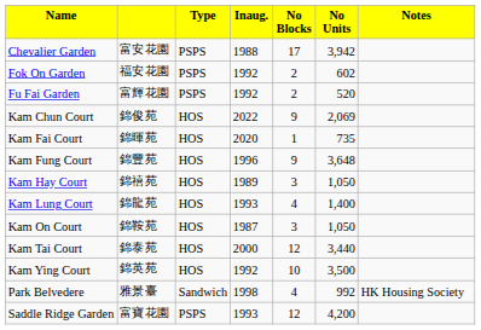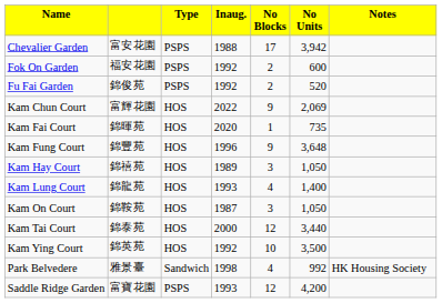 <table class="wikitable">
 <tr style="font-weight:bold;background-color:yellow" align="center">
 <td width="143.25" Height="12.75" valign="top">Name</td>
 <td width="72.75" valign="top"></td>
 <td width="59.25" valign="top">Type</td>
 <td width="48" valign="top">Inaug.</td>
 <td width="48" valign="top">No Blocks</td>
 <td width="48.75" valign="top">No Units</td>
 <td width="150.75" valign="top">Notes</td>
 </tr>
 <tr valign="bottom">
 <td Height="12.75"><a href='#'>Chevalier Garden</a></td>
 <td>富安花園</td>
 <td>PSPS</td>
 <td>1988</td>
 <td align="center">17</td>
 <td align="right">3,942</td>
 <td></td>
 </tr>
 <tr valign="bottom">
 <td Height="12.75"><a href='#'>Fok On Garden</a></td>
 <td>福安花園</td>
 <td>PSPS</td>
 <td>1992</td>
 <td align="center">2</td>
-<td align="right">602</td>
+<td align="right">600</td>
 <td></td>
 </tr>
 <tr valign="bottom">
 <td Height="12.75"><a href='#'>Fu Fai Garden</a></td>
-<td>富輝花園</td>
+<td>錦俊苑</td>
 <td>PSPS</td>
 <td>1992</td>
 <td align="center">2</td>
 <td align="right">520</td>
 <td></td>
 </tr>
 <tr valign="bottom">
 <td Height="12.75">Kam Chun Court</td>
-<td>錦俊苑</td>
+<td>富輝花園</td>
 <td>HOS</td>
 <td>2022</td>
 <td align="center">9</td>
 <td align="right">2,069</td>
 <td></td>
 </tr>
 <tr valign="bottom">
 <td Height="12.75">Kam Fai Court</td>
 <td>錦暉苑</td>
 <td>HOS</td>
 <td>2020</td>
 <td align="center">1</td>
 <td align="right">735</td>
 <td></td>
 </tr>
 <tr valign="bottom">
 <td Height="12.75">Kam Fung Court</td>
 <td>錦豐苑</td>
 <td>HOS</td>
 <td>1996</td>
 <td align="center">9</td>
 <td align="right">3,648</td>
 <td></td>
 </tr>
 <tr valign="bottom">
 <td Height="12.75"><a href='#'>Kam Hay Court</a></td>
 <td>錦禧苑</td>
 <td>HOS</td>
 <td>1989</td>
 <td align="center">3</td>
 <td align="right">1,050</td>
 <td></td>
 </tr>
 <tr valign="bottom">
 <td Height="12.75"><a href='#'>Kam Lung Court</a></td>
 <td>錦龍苑</td>
 <td>HOS</td>
 <td>1993</td>
 <td align="center">4</td>
 <td align="right">1,400</td>
 <td></td>
 </tr>
 <tr valign="bottom">
 <td Height="12.75">Kam On Court</td>
 <td>錦鞍苑</td>
 <td>HOS</td>
 <td>1987</td>
 <td align="center">3</td>
 <td align="right">1,050</td>
 <td></td>
 </tr>
 <tr valign="bottom">
 <td Height="12.75">Kam Tai Court</td>
 <td>錦泰苑</td>
 <td>HOS</td>
 <td>2000</td>
 <td align="center">12</td>
 <td align="right">3,440</td>
 <td></td>
 </tr>
 <tr valign="bottom">
 <td Height="12.75">Kam Ying Court</td>
 <td>錦英苑</td>
 <td>HOS</td>
 <td>1992</td>
 <td align="center">10</td>
 <td align="right">3,500</td>
 <td></td>
 </tr>
 <tr valign="bottom">
 <td Height="12.75">Park Belvedere</td>
 <td>雅景臺</td>
 <td>Sandwich</td>
 <td>1998</td>
 <td align="center">4</td>
 <td align="right">992</td>
 <td>HK Housing Society</td>
 </tr>
 <tr valign="bottom">
 <td Height="12.75">Saddle Ridge Garden</td>
 <td>富寶花園</td>
 <td>PSPS</td>
 <td>1993</td>
 <td align="center">12</td>
 <td align="right">4,200</td>
 <td></td>
 </tr>
 </table>
